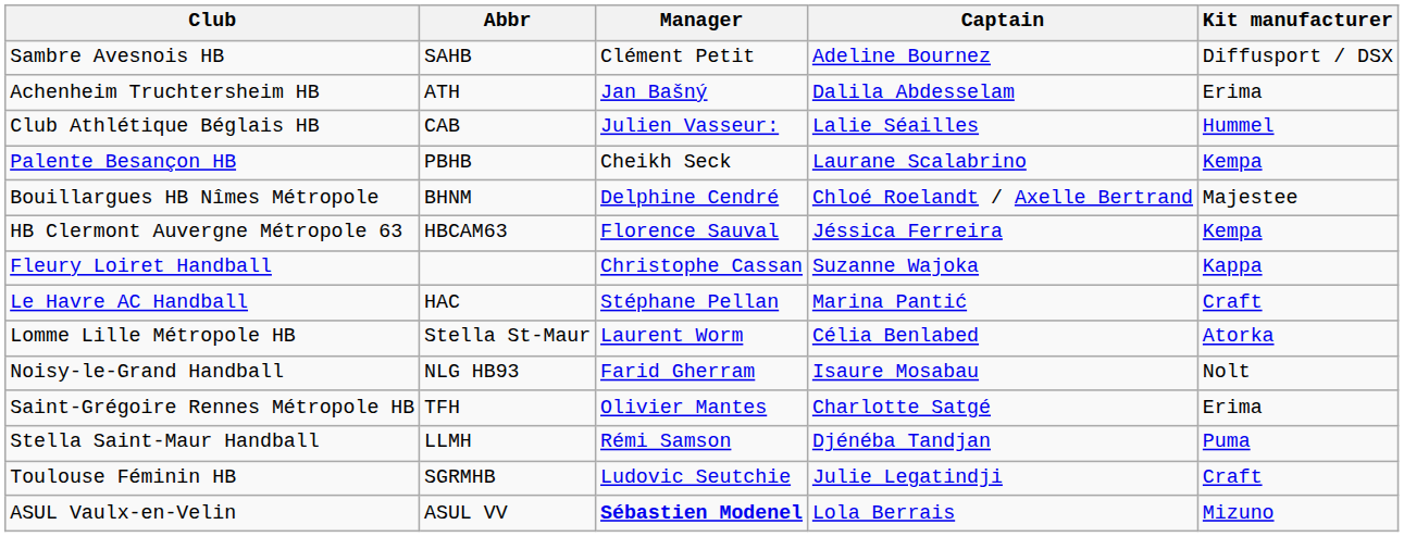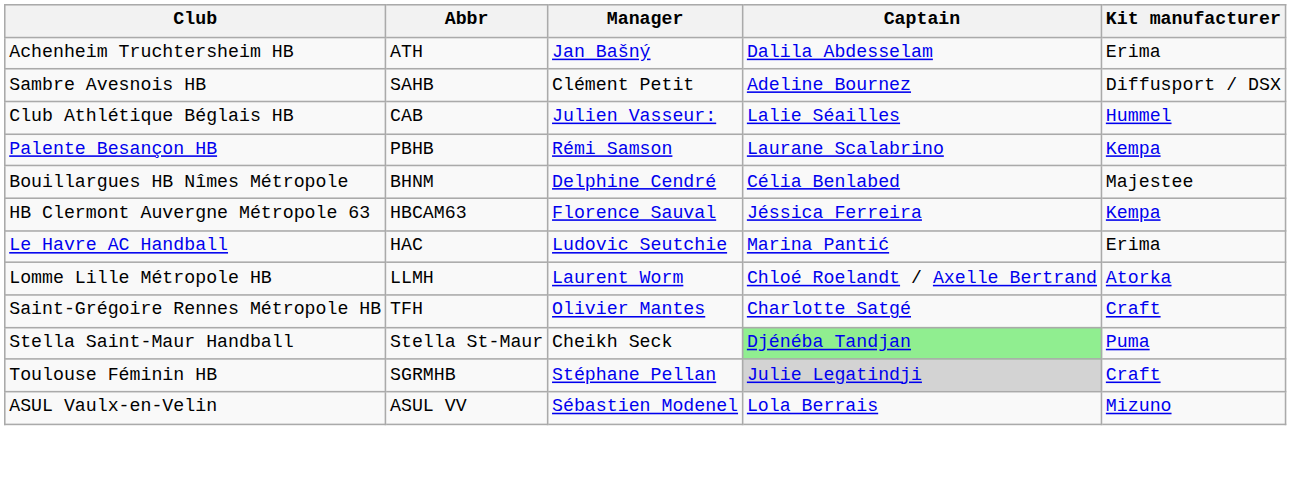 <table class="wikitable sortable" style="font-size:90%;line-height:15px;">
 <tr>
 <th>Club</th>
 <th>Abbr</th>
 <th>Manager</th>
 <th>Captain</th>
 <th>Kit manufacturer</th>
 </tr>
 <tr>
+<td>Achenheim Truchtersheim HB</td>
+<td>ATH</td>
+<td> <a href='#'>Jan Bašný</a></td>
+<td> <a href='#'>Dalila Abdesselam</a></td>
+<td> Erima</td>
+</tr>
+<tr>
 <td>Sambre Avesnois HB</td>
 <td>SAHB</td>
 <td> Clément Petit</td>
 <td> <a href='#'>Adeline Bournez</a></td>
 <td> Diffusport / DSX</td>
-</tr>
-<tr>
-<td>Achenheim Truchtersheim HB</td>
-<td>ATH</td>
-<td> <a href='#'>Jan Bašný</a></td>
-<td> <a href='#'>Dalila Abdesselam</a></td>
-<td> Erima</td>
 </tr>
 <tr>
 <td>Club Athlétique Béglais HB</td>
 <td>CAB</td>
 <td> <a href='#'>Julien Vasseur:</a></td>
 <td> <a href='#'>Lalie Séailles</a></td>
 <td> <a href='#'>Hummel</a></td>
 </tr>
 <tr>
 <td><a href='#'>Palente Besançon HB</a></td>
 <td>PBHB</td>
-<td> Cheikh Seck</td>
+<td> <a href='#'>Rémi Samson</a></td>
 <td> <a href='#'>Laurane Scalabrino</a></td>
 <td> <a href='#'>Kempa</a></td>
 </tr>
 <tr>
 <td>Bouillargues HB Nîmes Métropole</td>
 <td>BHNM</td>
 <td> <a href='#'>Delphine Cendré</a></td>
-<td> <a href='#'>Chloé Roelandt</a> / <a href='#'>Axelle Bertrand</a></td>
+<td> <a href='#'>Célia Benlabed</a></td>
 <td> Majestee</td>
 </tr>
 <tr>
 <td>HB Clermont Auvergne Métropole 63</td>
 <td>HBCAM63</td>
 <td> <a href='#'>Florence Sauval</a></td>
 <td> <a href='#'>Jéssica Ferreira</a></td>
 <td> <a href='#'>Kempa</a></td>
 </tr>
 <tr>
-<td><a href='#'>Fleury Loiret Handball</a></td>
-<td></td>
-<td> <a href='#'>Christophe Cassan</a></td>
-<td> <a href='#'>Suzanne Wajoka</a></td>
-<td> <a href='#'>Kappa</a></td>
-</tr>
-<tr>
 <td><a href='#'>Le Havre AC Handball</a></td>
 <td>HAC</td>
-<td> <a href='#'>Stéphane Pellan</a></td>
+<td> <a href='#'>Ludovic Seutchie</a></td>
 <td> <a href='#'>Marina Pantić</a></td>
-<td> <a href='#'>Craft</a></td>
+<td> Erima</td>
 </tr>
 <tr>
 <td>Lomme Lille Métropole HB</td>
-<td>Stella St-Maur</td>
+<td>LLMH</td>
 <td> <a href='#'>Laurent Worm</a></td>
-<td> <a href='#'>Célia Benlabed</a></td>
+<td> <a href='#'>Chloé Roelandt</a> / <a href='#'>Axelle Bertrand</a></td>
 <td> <a href='#'>Atorka</a></td>
-</tr>
-<tr>
-<td>Noisy-le-Grand Handball</td>
-<td>NLG HB93</td>
-<td> <a href='#'>Farid Gherram</a></td>
-<td>  <a href='#'>Isaure Mosabau</a></td>
-<td> Nolt</td>
 </tr>
 <tr>
 <td>Saint-Grégoire Rennes Métropole HB</td>
 <td>TFH</td>
 <td> <a href='#'>Olivier Mantes</a></td>
 <td> <a href='#'>Charlotte Satgé</a></td>
-<td> Erima</td>
+<td> <a href='#'>Craft</a></td>
 </tr>
 <tr>
 <td>Stella Saint-Maur Handball</td>
-<td>LLMH</td>
-<td> <a href='#'>Rémi Samson</a></td>
-<td> <a href='#'>Djénéba Tandjan</a></td>
+<td>Stella St-Maur</td>
+<td> Cheikh Seck</td>
+<td style="background: lightgreen;"> <a href='#'>Djénéba Tandjan</a></td>
 <td> <a href='#'>Puma</a></td>
 </tr>
 <tr>
 <td>Toulouse Féminin HB</td>
 <td>SGRMHB</td>
-<td> <a href='#'>Ludovic Seutchie</a></td>
-<td> <a href='#'>Julie Legatindji</a></td>
+<td> <a href='#'>Stéphane Pellan</a></td>
+<td style="background: lightgrey;"> <a href='#'>Julie Legatindji</a></td>
 <td> <a href='#'>Craft</a></td>
 </tr>
 <tr>
 <td>ASUL Vaulx-en-Velin</td>
 <td>ASUL VV</td>
-<td><strong> <a href='#'>Sébastien Modenel</a></strong></td>
+<td> <a href='#'>Sébastien Modenel</a></td>
 <td> <a href='#'>Lola Berrais</a></td>
 <td> <a href='#'>Mizuno</a></td>
 </tr>
 </table>
